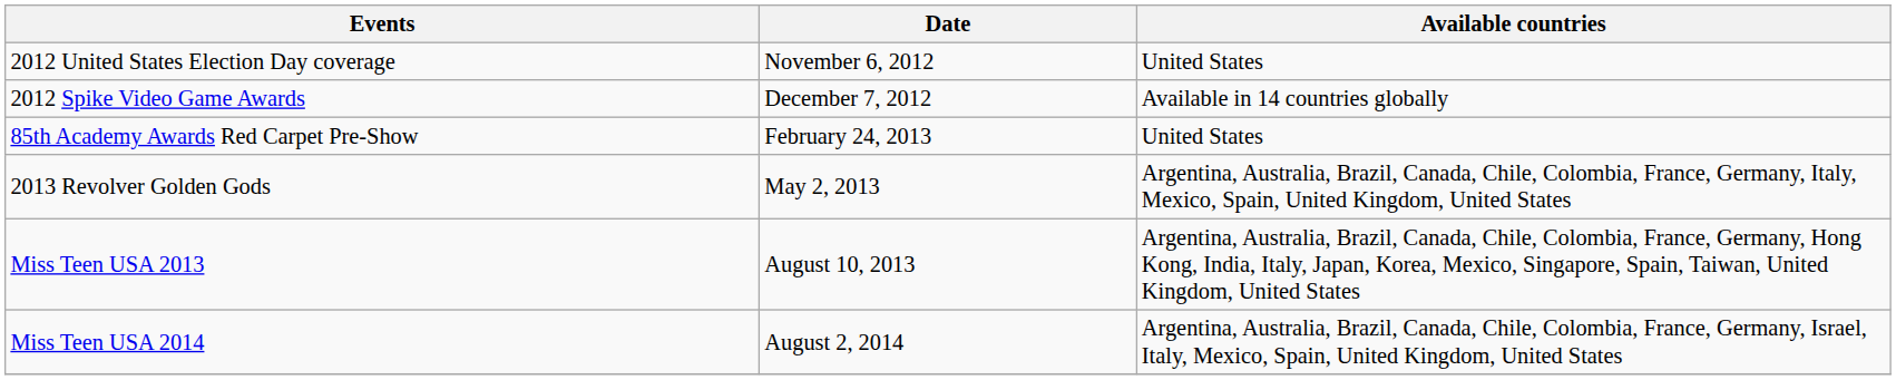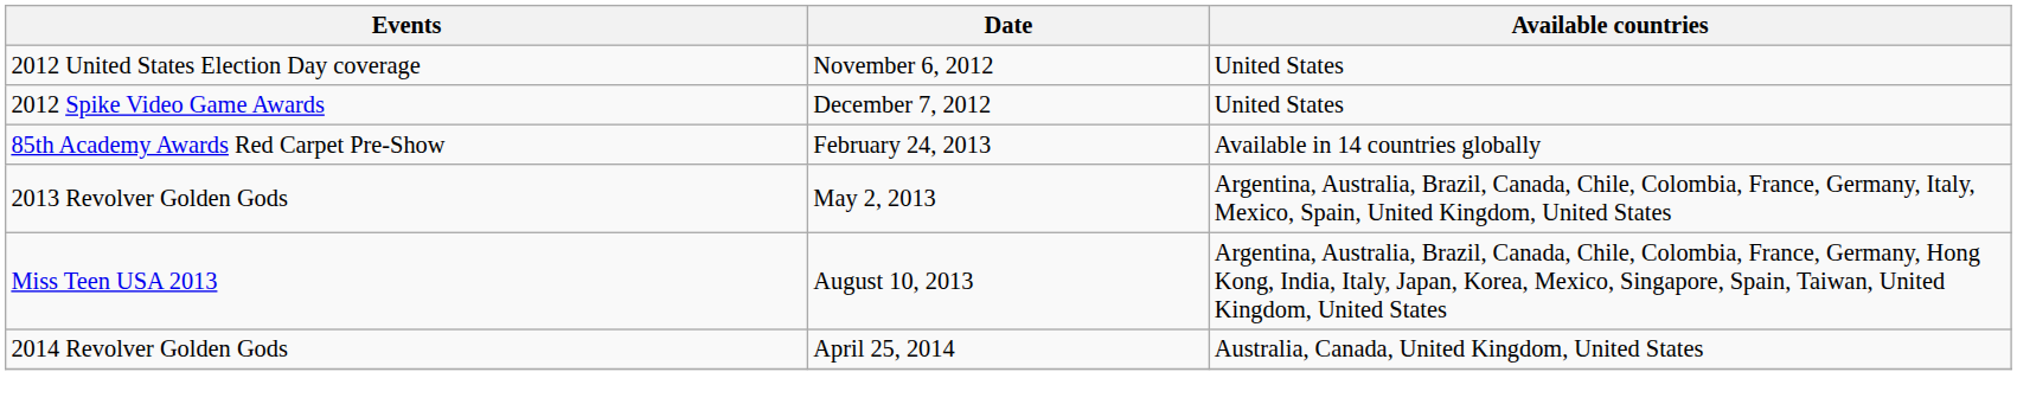 <table class="wikitable sortable" style="width:100%; font-size:95%;">
 <tr>
 <th style="width:40%;">Events</th>
 <th style="width:20%;">Date</th>
 <th style="width:40%;">Available countries</th>
 </tr>
 <tr>
 <td>2012 United States Election Day coverage</td>
 <td>November 6, 2012</td>
 <td>United States</td>
 </tr>
 <tr>
 <td>2012 <a href='#'>Spike Video Game Awards</a></td>
 <td>December 7, 2012</td>
-<td>Available in 14 countries globally</td>
+<td>United States</td>
 </tr>
 <tr>
 <td><a href='#'>85th Academy Awards</a> Red Carpet Pre-Show</td>
 <td>February 24, 2013</td>
-<td>United States</td>
+<td>Available in 14 countries globally</td>
 </tr>
 <tr>
 <td>2013 Revolver Golden Gods</td>
 <td>May 2, 2013</td>
 <td>Argentina, Australia, Brazil, Canada, Chile, Colombia, France, Germany, Italy, Mexico, Spain, United Kingdom, United States</td>
 </tr>
 <tr>
 <td><a href='#'>Miss Teen USA 2013</a></td>
 <td>August 10, 2013</td>
 <td>Argentina, Australia, Brazil, Canada, Chile, Colombia, France, Germany, Hong Kong, India, Italy, Japan, Korea, Mexico, Singapore, Spain, Taiwan, United Kingdom, United States</td>
 </tr>
 <tr>
-<td><a href='#'>Miss Teen USA 2014</a></td>
-<td>August 2, 2014</td>
-<td>Argentina, Australia, Brazil, Canada, Chile, Colombia, France, Germany, Israel, Italy, Mexico, Spain, United Kingdom, United States</td>
+<td>2014 Revolver Golden Gods</td>
+<td>April 25, 2014</td>
+<td>Australia, Canada, United Kingdom, United States</td>
 </tr>
 <tr>
 </tr>
 </table>
